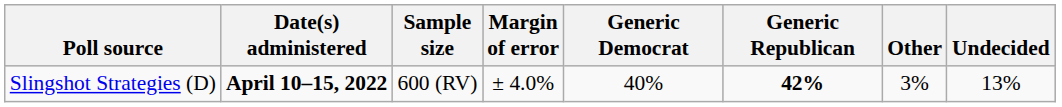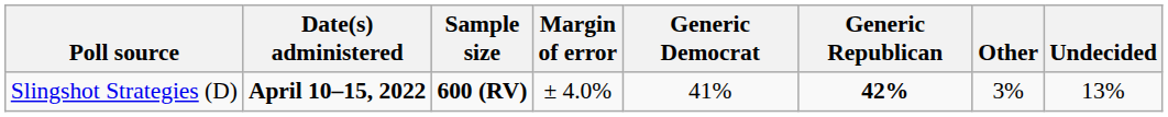 <table class="wikitable" style="font-size:90%;text-align:center;">
 <tr valign=bottom>
 <th>Poll source</th>
 <th>Date(s)<br>administered</th>
 <th>Sample<br>size</th>
 <th>Margin<br>of error</th>
 <th style="width:100px;">Generic<br>Democrat</th>
 <th style="width:100px;">Generic<br>Republican</th>
 <th>Other</th>
 <th>Undecided</th>
 </tr>
 <tr>
 <td style="text-align:left;"><a href='#'>Slingshot Strategies</a> (D)</td>
 <td><strong>April 10–15, 2022</strong></td>
-<td>600 (RV)</td>
+<td><strong>600 (RV)</strong></td>
 <td>± 4.0%</td>
-<td>40%</td>
+<td>41%</td>
 <td><strong>42%</strong></td>
 <td>3%</td>
 <td>13%</td>
 </tr>
 </table>
